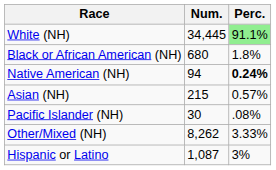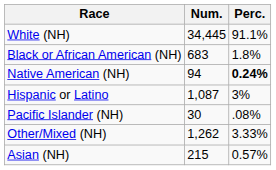 <table class="wikitable">
 <tr>
 <th>Race</th>
 <th>Num.</th>
 <th>Perc.</th>
 </tr>
 <tr>
 <td><a href='#'>White</a> (NH)</td>
 <td>34,445</td>
-<td style="background: lightgreen;">91.1%</td>
+<td>91.1%</td>
 </tr>
 <tr>
 <td><a href='#'>Black or African American</a> (NH)</td>
-<td>680</td>
+<td>683</td>
 <td>1.8%</td>
 </tr>
 <tr>
 <td><a href='#'>Native American</a> (NH)</td>
 <td>94</td>
 <td><strong>0.24%</strong></td>
 </tr>
 <tr>
-<td><a href='#'>Asian</a> (NH)</td>
-<td>215</td>
-<td>0.57%</td>
+<td><a href='#'>Hispanic</a> or <a href='#'>Latino</a></td>
+<td>1,087</td>
+<td>3%</td>
 </tr>
 <tr>
 <td><a href='#'>Pacific Islander</a> (NH)</td>
 <td>30</td>
 <td>.08%</td>
 </tr>
 <tr>
 <td><a href='#'>Other/Mixed</a> (NH)</td>
-<td>8,262</td>
+<td>1,262</td>
 <td>3.33%</td>
 </tr>
 <tr>
-<td><a href='#'>Hispanic</a> or <a href='#'>Latino</a></td>
-<td>1,087</td>
-<td>3%</td>
+<td><a href='#'>Asian</a> (NH)</td>
+<td>215</td>
+<td>0.57%</td>
 </tr>
 </table>
